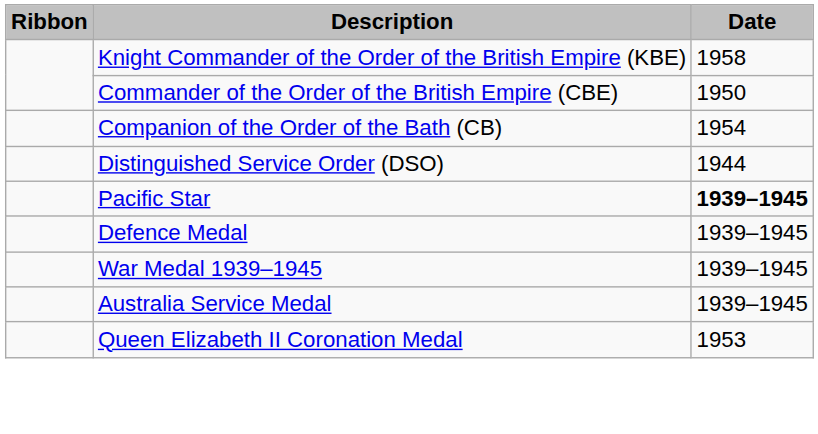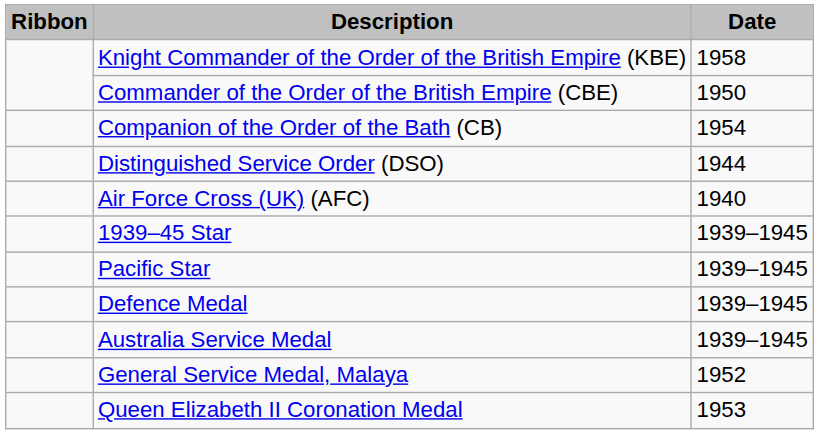 <table class="wikitable" style="margin:0 auto;">
 <tr>
 <th style="background:silver;">Ribbon</th>
 <th style="background:silver;">Description</th>
 <th style="background:silver;">Date</th>
 </tr>
 <tr>
 <td rowspan=2></td>
 <td><a href='#'>Knight Commander of the Order of the British Empire</a> (KBE)</td>
 <td>1958</td>
 </tr>
 <tr>
 <td><a href='#'>Commander of the Order of the British Empire</a> (CBE)</td>
 <td>1950</td>
 </tr>
 <tr>
 <td></td>
 <td><a href='#'>Companion of the Order of the Bath</a> (CB)</td>
 <td>1954</td>
 </tr>
 <tr>
 <td></td>
 <td><a href='#'>Distinguished Service Order</a> (DSO)</td>
 <td>1944</td>
 </tr>
 <tr>
 <td></td>
+<td><a href='#'>Air Force Cross (UK)</a> (AFC)</td>
+<td>1940</td>
+</tr>
+<tr>
+<td></td>
+<td><a href='#'>1939–45 Star</a></td>
+<td>1939–1945</td>
+</tr>
+<tr>
+<td></td>
 <td><a href='#'>Pacific Star</a></td>
-<td><strong>1939–1945</strong></td>
+<td>1939–1945</td>
 </tr>
 <tr>
 <td></td>
 <td><a href='#'>Defence Medal</a></td>
-<td>1939–1945</td>
-</tr>
-<tr>
-<td></td>
-<td><a href='#'>War Medal 1939–1945</a></td>
 <td>1939–1945</td>
 </tr>
 <tr>
 <td></td>
 <td><a href='#'>Australia Service Medal</a></td>
 <td>1939–1945</td>
 </tr>
 <tr>
 <td></td>
+<td><a href='#'>General Service Medal, Malaya</a></td>
+<td>1952</td>
+</tr>
+<tr>
+<td></td>
 <td><a href='#'>Queen Elizabeth II Coronation Medal</a></td>
 <td>1953</td>
 </tr>
 </table>
